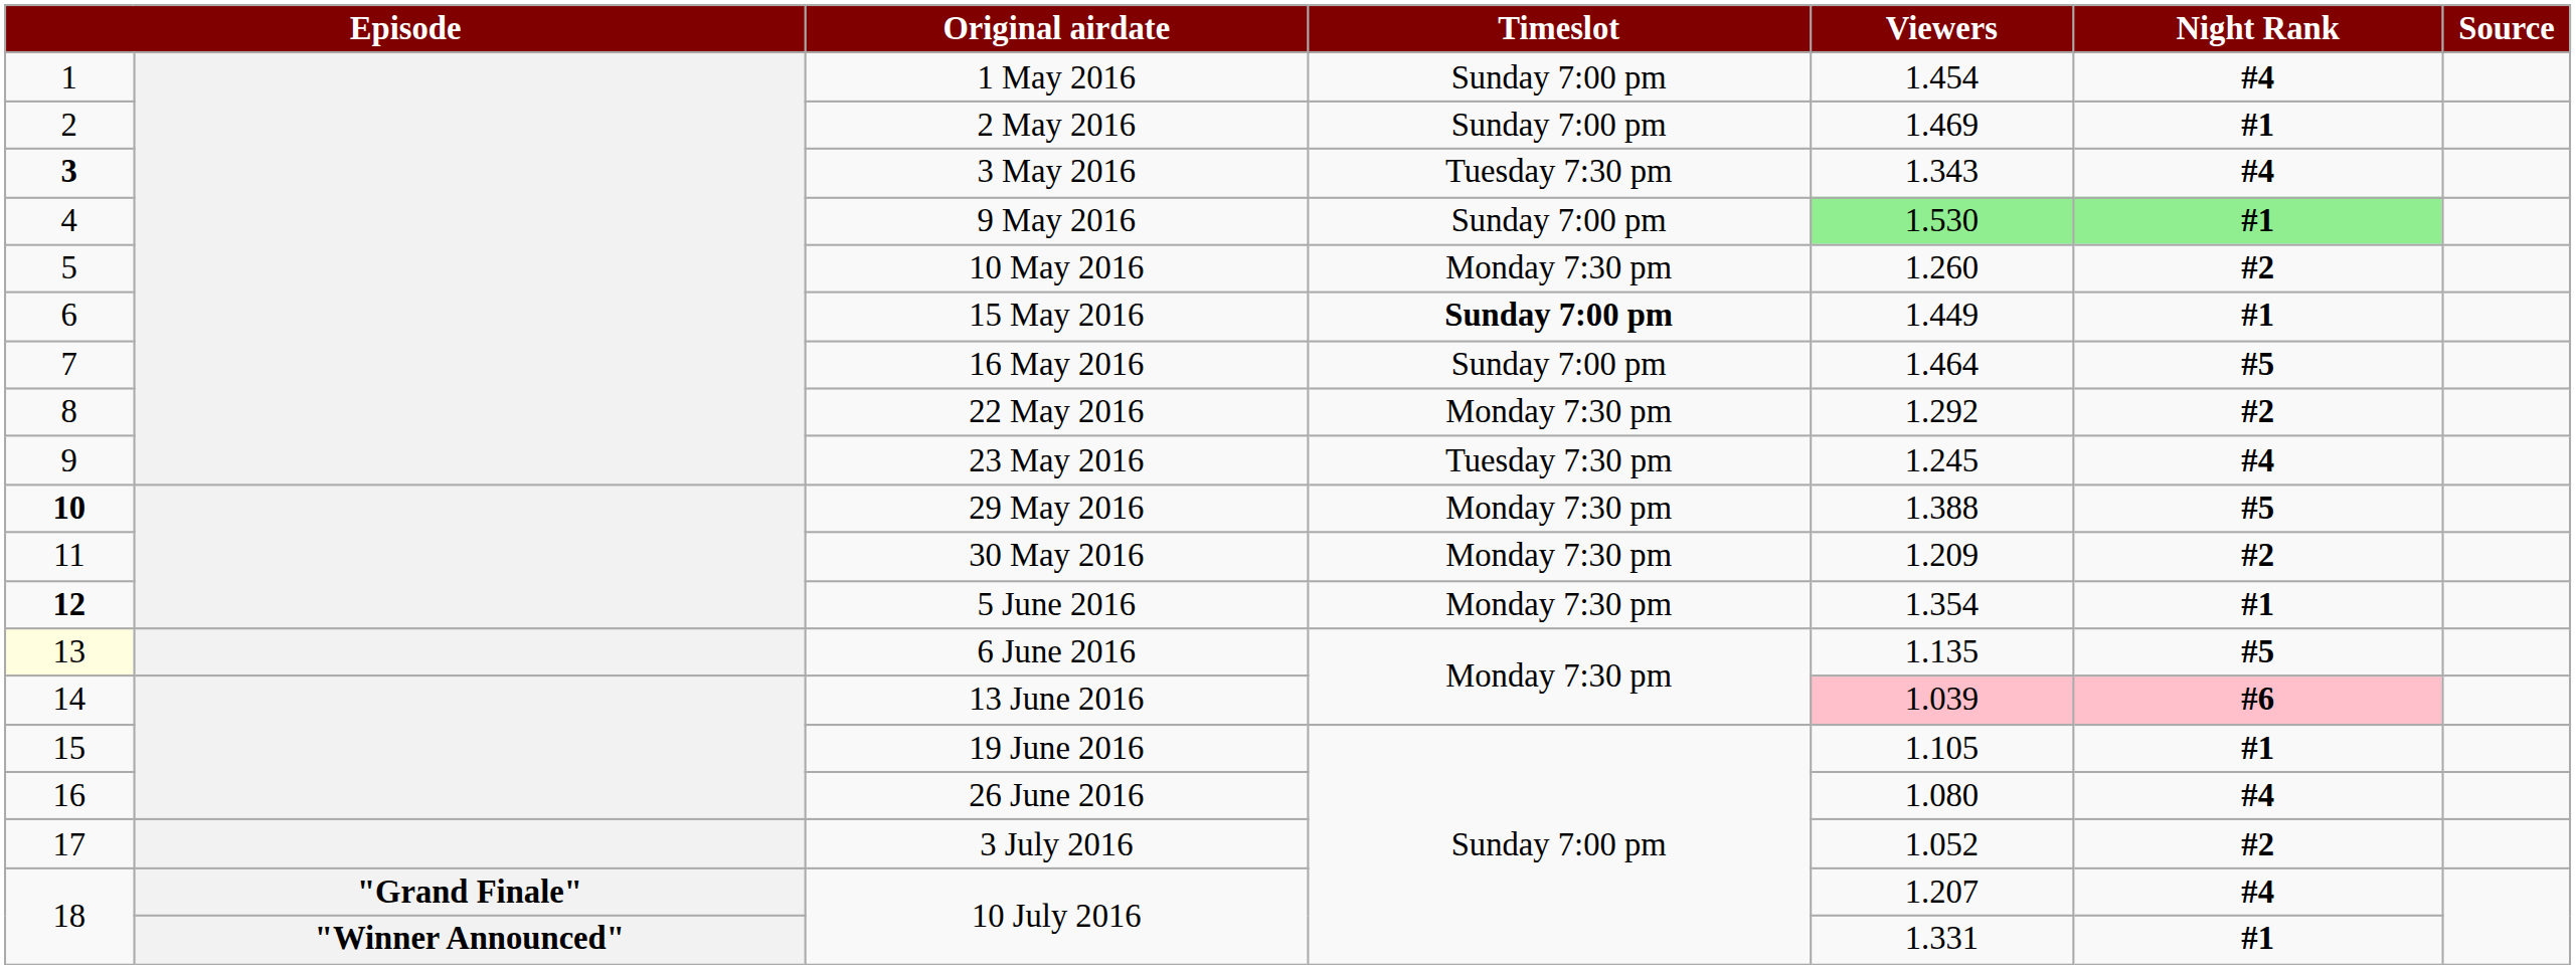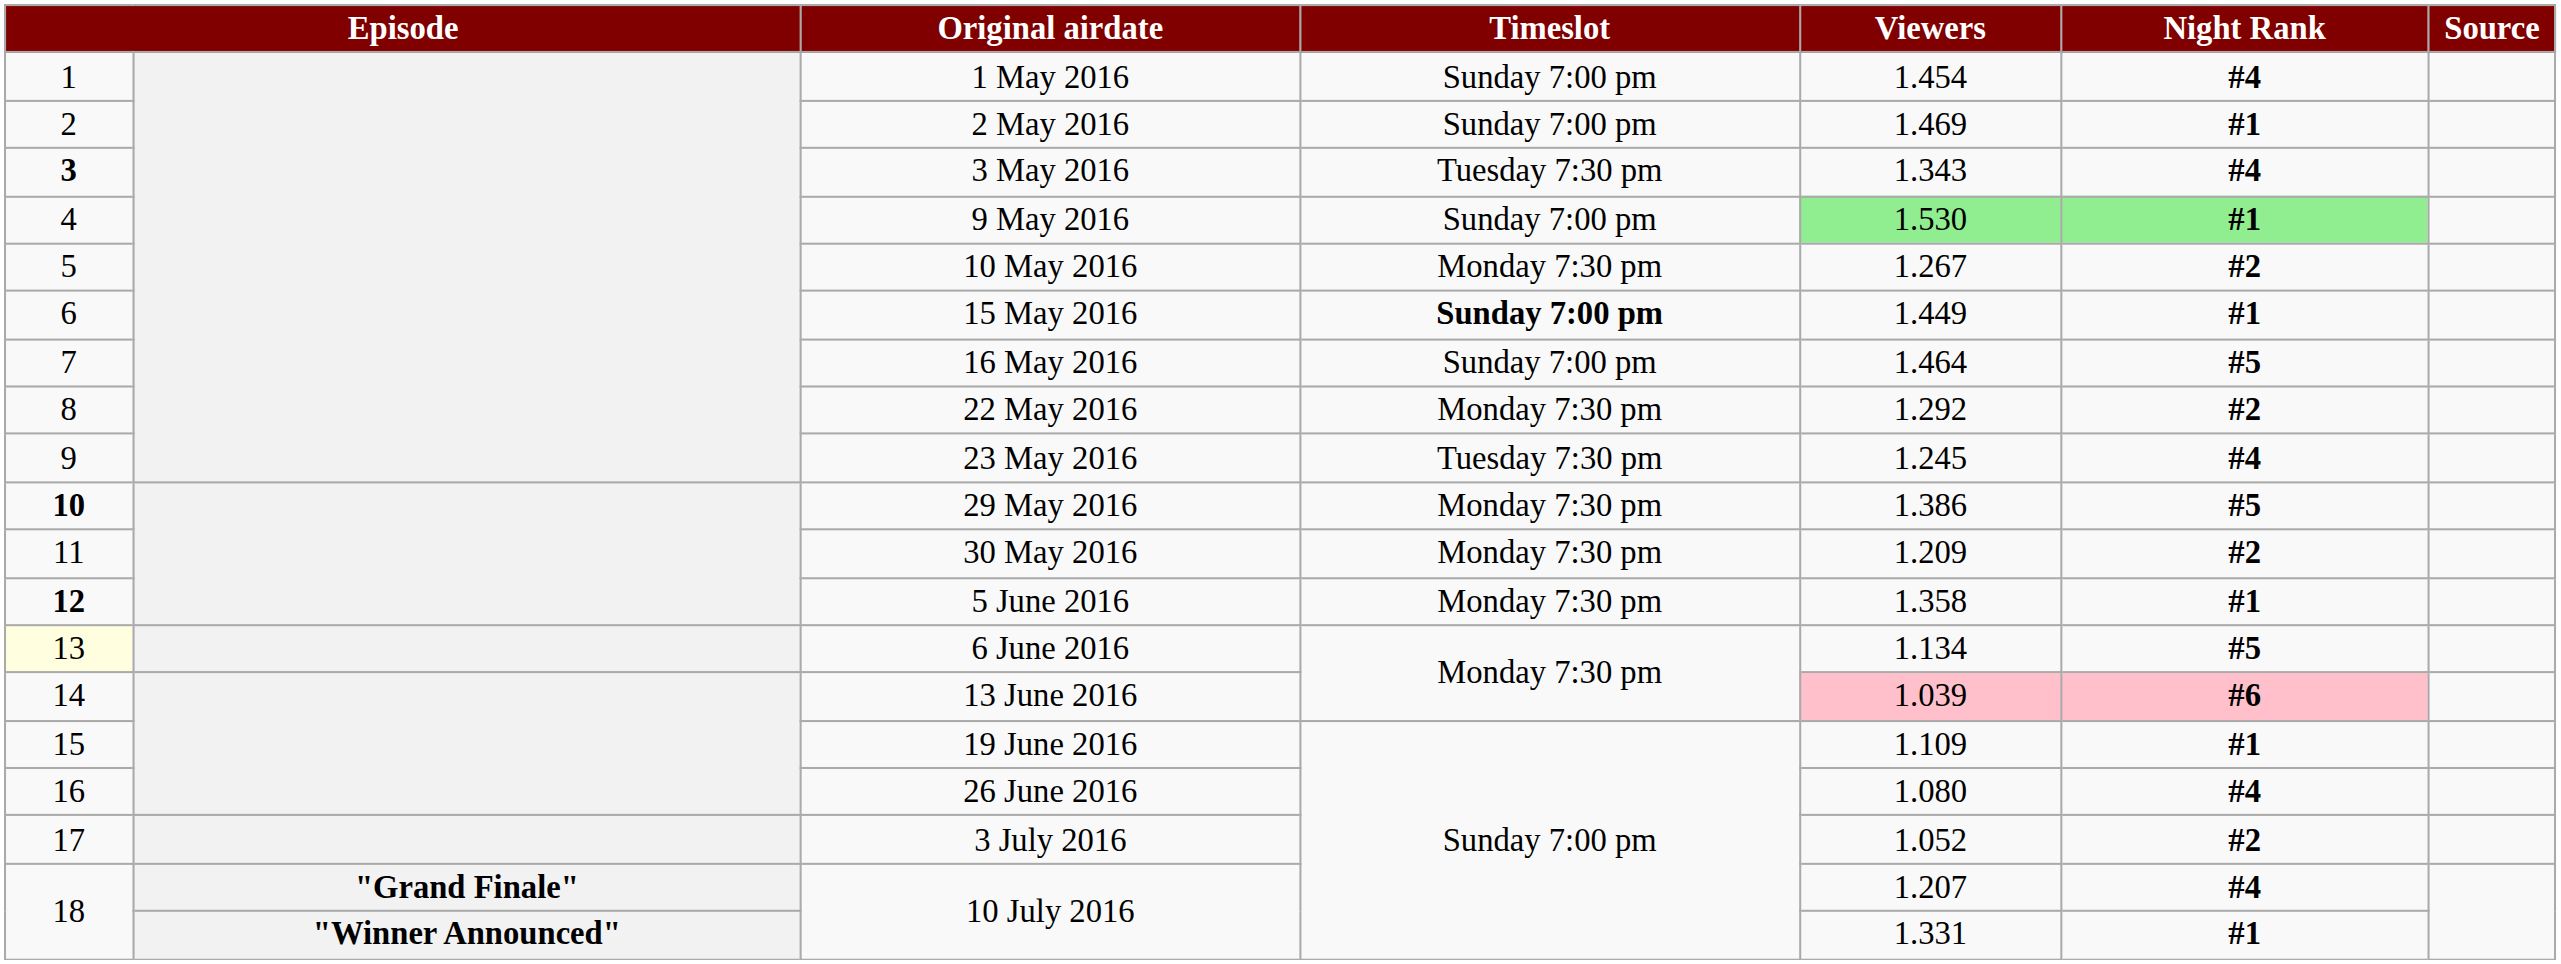 <table class="wikitable plainrowheaders" style="text-align:center; line-height:16px; width:99%;">
 <tr>
 <th scope="col" style="background:maroon; color:white;" colspan="2">Episode</th>
 <th scope="col" style="background:maroon; color:white;">Original airdate</th>
 <th scope="col" style="background:maroon; color:white;">Timeslot</th>
 <th style="background:maroon; color:white;">Viewers<br></th>
 <th style="background:maroon; color:white;">Night Rank</th>
 <th scope="col" style="background:maroon; color:white; width:05%;">Source</th>
 </tr>
 <tr>
 <td style="width:05%;">1</td>
 <th rowspan="9" scope="row" style="text-align:center"></th>
 <td>1 May 2016</td>
 <td>Sunday 7:00 pm</td>
 <td>1.454</td>
 <td><strong>#4</strong></td>
 <td></td>
 </tr>
 <tr>
 <td style="width:05%;">2</td>
 <td>2 May 2016</td>
 <td>Sunday 7:00 pm</td>
 <td>1.469</td>
 <td><strong>#1</strong></td>
 <td></td>
 </tr>
 <tr>
 <td style="width:05%;"><strong>3</strong></td>
 <td>3 May 2016</td>
 <td>Tuesday 7:30 pm</td>
 <td>1.343</td>
 <td><strong>#4</strong></td>
 <td></td>
 </tr>
 <tr>
 <td style="width:05%;">4</td>
 <td>9 May 2016</td>
 <td>Sunday 7:00 pm</td>
 <td bgcolor="lightgreen">1.530</td>
 <td bgcolor="lightgreen"><strong>#1</strong></td>
 <td></td>
 </tr>
 <tr>
 <td style="width:05%;">5</td>
 <td>10 May 2016</td>
 <td>Monday 7:30 pm</td>
-<td>1.260</td>
+<td>1.267</td>
 <td><strong>#2</strong></td>
 <td></td>
 </tr>
 <tr>
 <td>6</td>
 <td>15 May 2016</td>
 <td><strong>Sunday 7:00 pm</strong></td>
 <td>1.449</td>
 <td><strong>#1</strong></td>
 <td></td>
 </tr>
 <tr>
 <td>7</td>
 <td>16 May 2016</td>
 <td>Sunday 7:00 pm</td>
 <td>1.464</td>
 <td><strong>#5</strong></td>
 <td></td>
 </tr>
 <tr>
 <td>8</td>
 <td>22 May 2016</td>
 <td>Monday 7:30 pm</td>
 <td>1.292</td>
 <td><strong>#2</strong></td>
 <td></td>
 </tr>
 <tr>
 <td>9</td>
 <td>23 May 2016</td>
 <td>Tuesday 7:30 pm</td>
 <td>1.245</td>
 <td><strong>#4</strong></td>
 <td></td>
 </tr>
 <tr>
 <td style="width:05%;"><strong>10</strong></td>
 <th rowspan="3" scope="row" style="text-align:center"></th>
 <td>29 May 2016</td>
 <td>Monday 7:30 pm</td>
-<td>1.388</td>
+<td>1.386</td>
 <td><strong>#5</strong></td>
 <td></td>
 </tr>
 <tr>
 <td style="width:05%;">11</td>
 <td>30 May 2016</td>
 <td>Monday 7:30 pm</td>
 <td>1.209</td>
 <td><strong>#2</strong></td>
 <td></td>
 </tr>
 <tr>
 <td style="width:05%;"><strong>12</strong></td>
 <td>5 June 2016</td>
 <td>Monday 7:30 pm</td>
-<td>1.354</td>
+<td>1.358</td>
 <td><strong>#1</strong></td>
 <td></td>
 </tr>
 <tr>
 <td style="background: lightyellow; width:05%;">13</td>
 <th scope="row" style="text-align:center"></th>
 <td>6 June 2016</td>
 <td rowspan="2">Monday 7:30 pm</td>
-<td>1.135</td>
+<td>1.134</td>
 <td><strong>#5</strong></td>
 <td></td>
 </tr>
 <tr>
 <td style="width:05%;">14</td>
 <th rowspan="3" scope="row" style="text-align:center"></th>
 <td>13 June 2016</td>
 <td bgcolor="pink">1.039</td>
 <td bgcolor="pink"><strong>#6</strong></td>
 <td></td>
 </tr>
 <tr>
 <td style="width:05%;">15</td>
 <td>19 June 2016</td>
 <td rowspan="5">Sunday 7:00 pm</td>
-<td>1.105</td>
+<td>1.109</td>
 <td><strong>#1</strong></td>
 <td></td>
 </tr>
 <tr>
 <td style="width:05%;">16</td>
 <td>26 June 2016</td>
 <td>1.080</td>
 <td><strong>#4</strong></td>
 <td></td>
 </tr>
 <tr>
 <td style="width:05%;">17</td>
 <th scope="row" style="text-align:center"></th>
 <td>3 July 2016</td>
 <td>1.052</td>
 <td><strong>#2</strong></td>
 <td></td>
 </tr>
 <tr>
 <td rowspan="2">18</td>
 <th scope="row" style="text-align:center">"Grand Finale"</th>
 <td rowspan="2">10 July 2016</td>
 <td>1.207</td>
 <td><strong>#4</strong></td>
 <td rowspan="2"></td>
 </tr>
 <tr>
 <th scope="row" style="text-align:center">"Winner Announced"</th>
 <td>1.331</td>
 <td><strong>#1</strong></td>
 </tr>
 </table>
